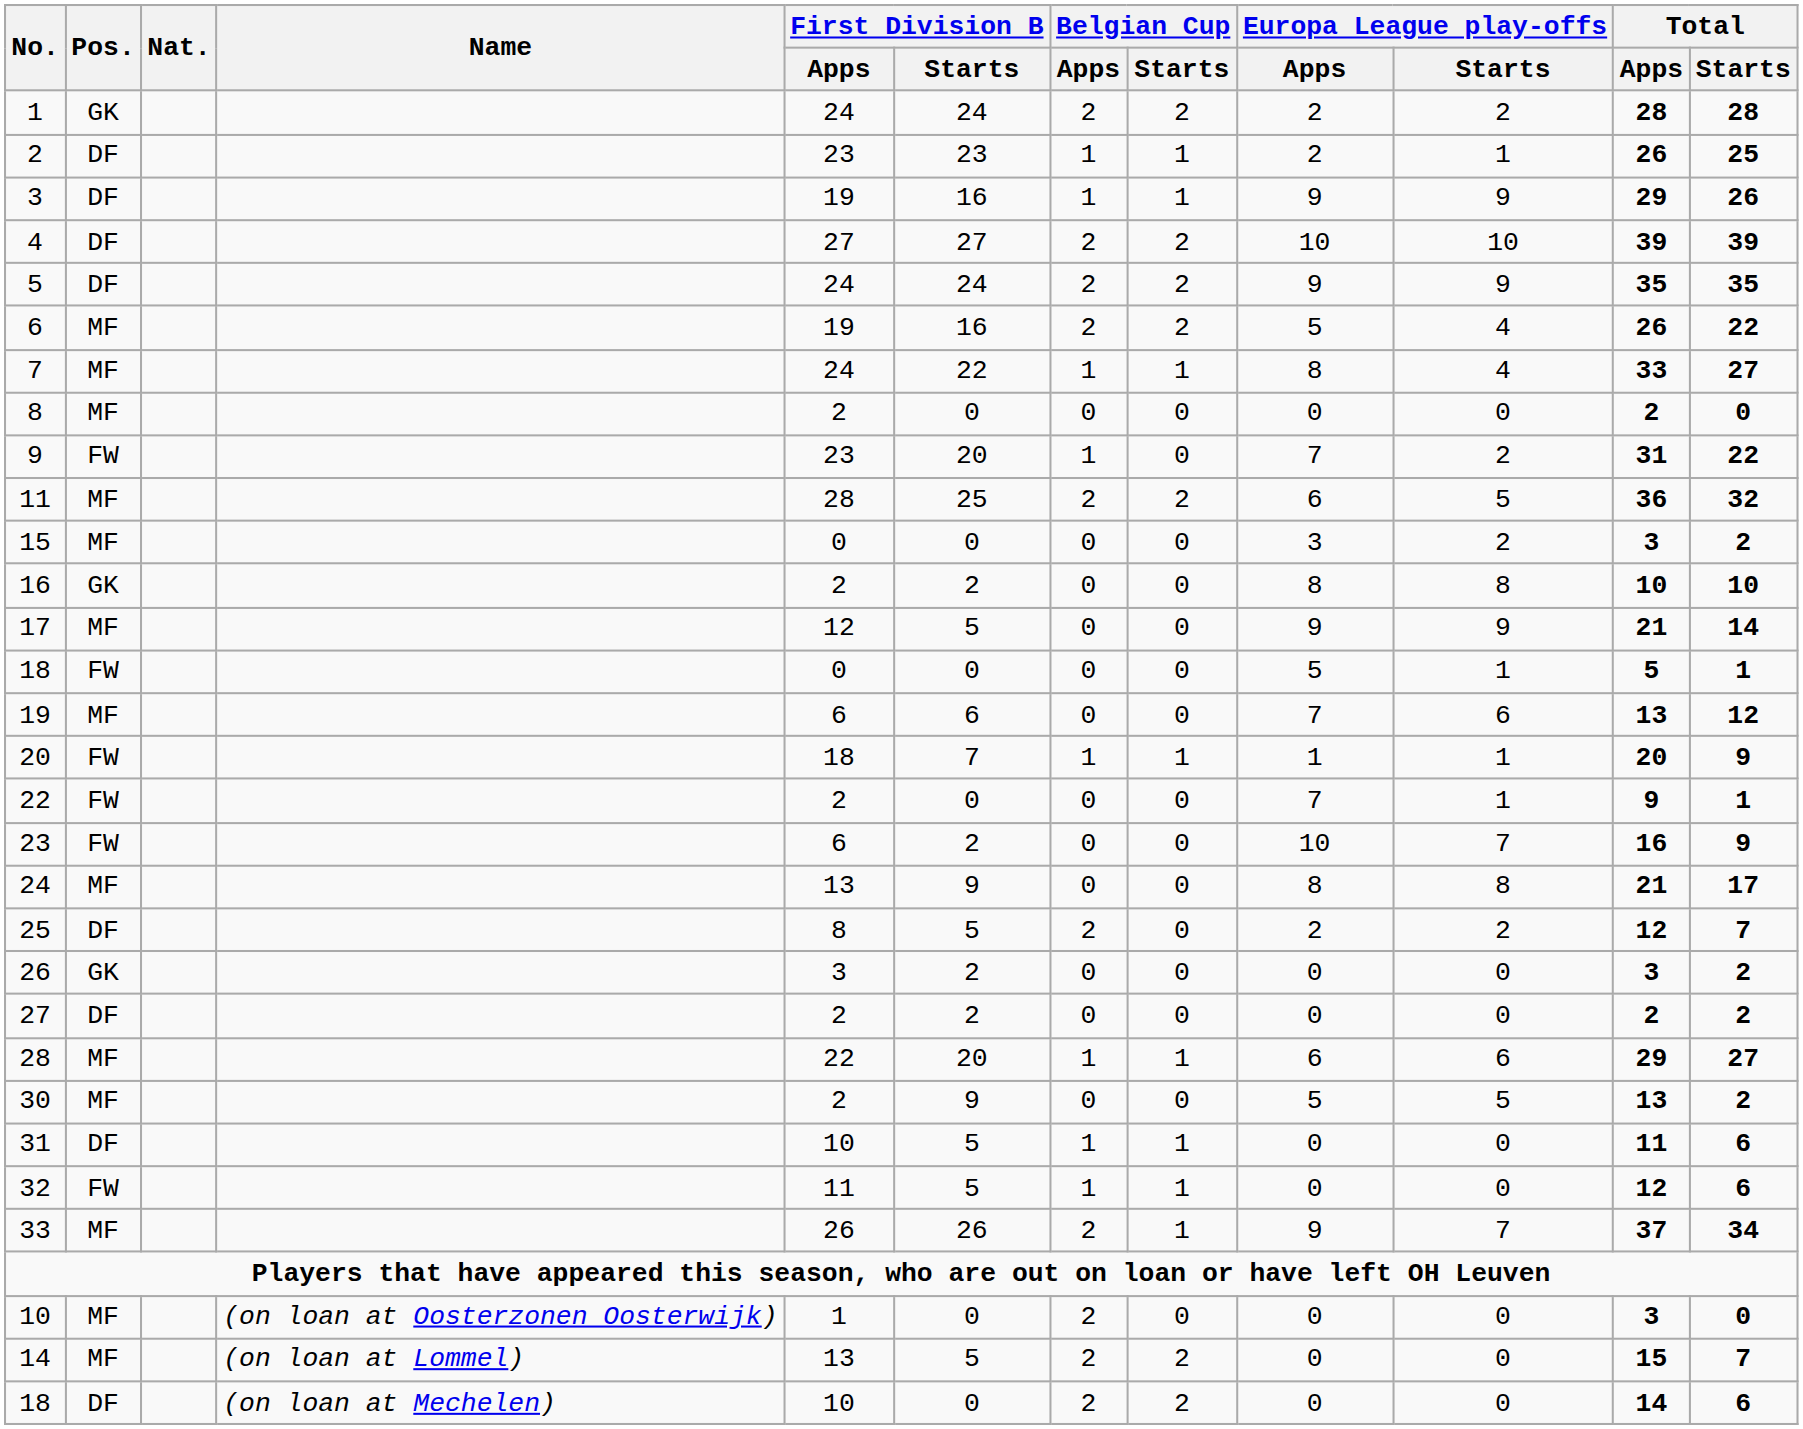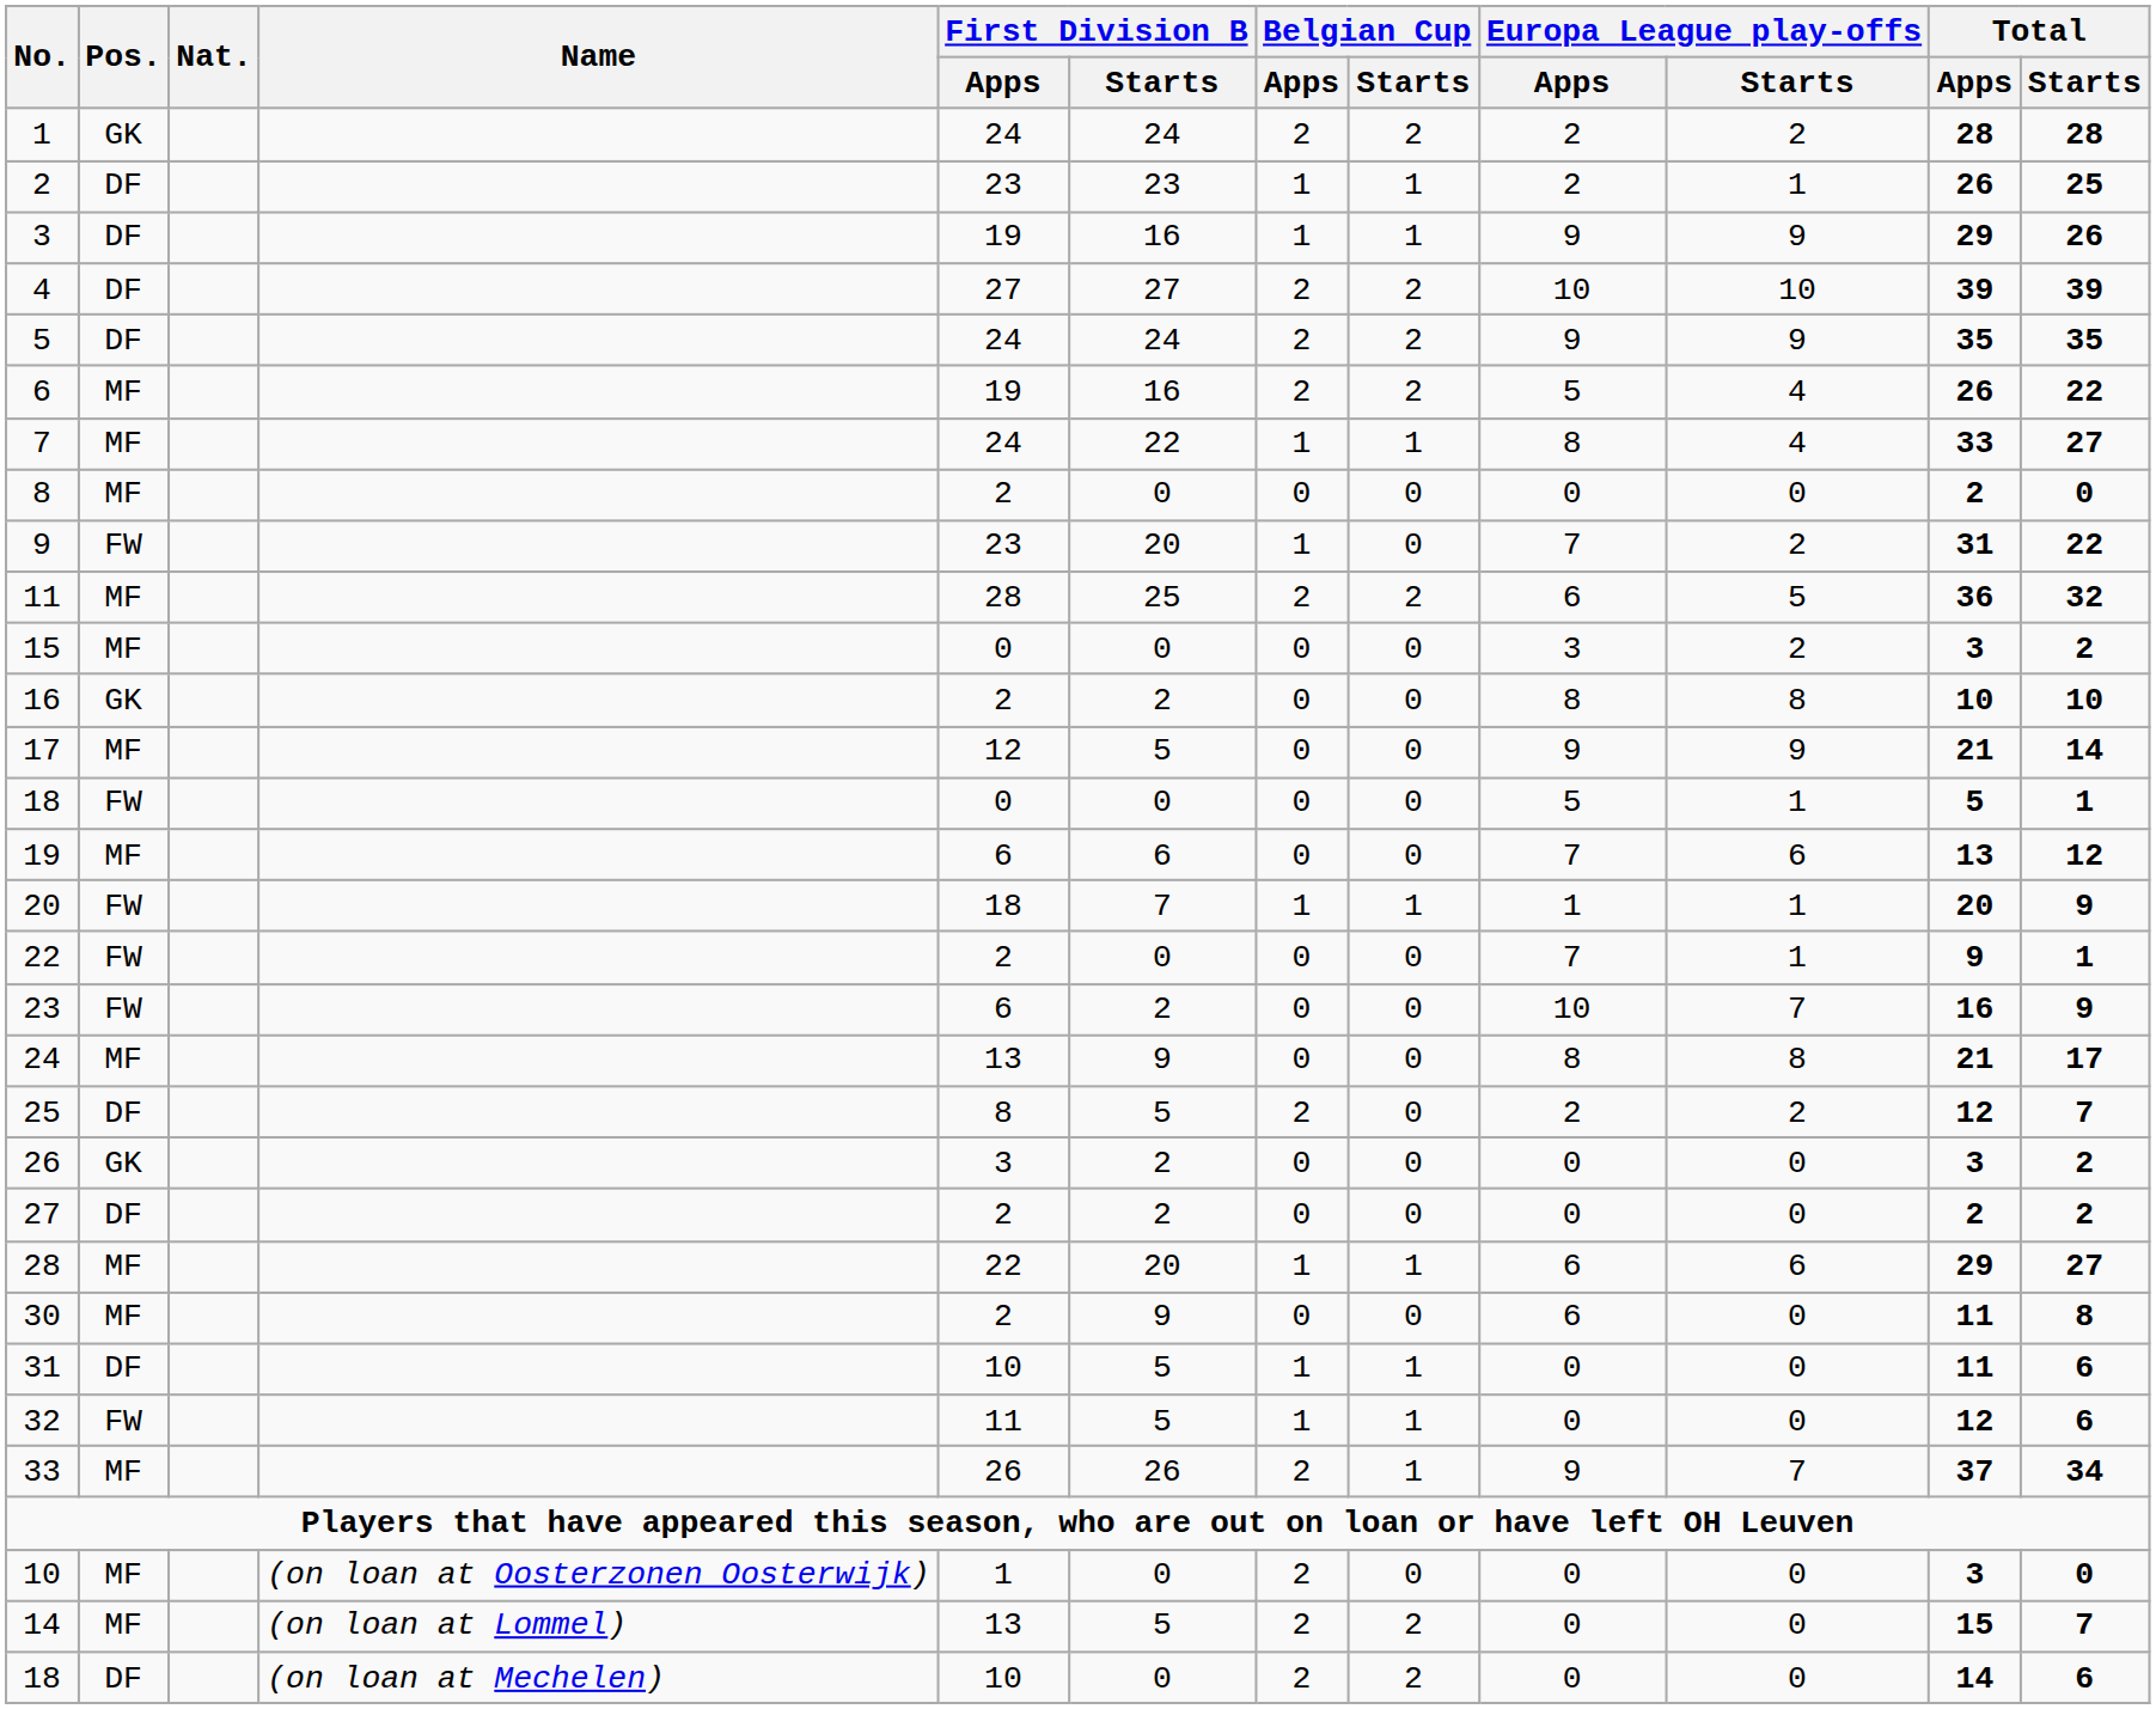 <table class="wikitable sortable" style="text-align:center">
 <tr>
 <th rowspan="2">No.</th>
 <th rowspan="2">Pos.</th>
 <th rowspan="2">Nat.</th>
 <th rowspan="2">Name</th>
 <th colspan="2"><a href='#'>First Division B</a></th>
 <th colspan="2"><a href='#'>Belgian Cup</a></th>
 <th colspan="2"><a href='#'>Europa League play-offs</a></th>
 <th colspan="2">Total</th>
 </tr>
 <tr>
 <th>Apps</th>
 <th>Starts</th>
 <th>Apps</th>
 <th>Starts</th>
 <th>Apps</th>
 <th>Starts</th>
 <th>Apps</th>
 <th>Starts</th>
 </tr>
 <tr>
 <td>1</td>
 <td>GK</td>
 <td></td>
 <td align=left></td>
 <td>24</td>
 <td>24</td>
 <td>2</td>
 <td>2</td>
 <td>2</td>
 <td>2</td>
 <td><strong>28</strong></td>
 <td><strong>28</strong></td>
 </tr>
 <tr>
 <td>2</td>
 <td>DF</td>
 <td></td>
 <td align=left></td>
 <td>23</td>
 <td>23</td>
 <td>1</td>
 <td>1</td>
 <td>2</td>
 <td>1</td>
 <td><strong>26</strong></td>
 <td><strong>25</strong></td>
 </tr>
 <tr>
 <td>3</td>
 <td>DF</td>
 <td></td>
 <td align=left></td>
 <td>19</td>
 <td>16</td>
 <td>1</td>
 <td>1</td>
 <td>9</td>
 <td>9</td>
 <td><strong>29</strong></td>
 <td><strong>26</strong></td>
 </tr>
 <tr>
 <td>4</td>
 <td>DF</td>
 <td></td>
 <td align=left></td>
 <td>27</td>
 <td>27</td>
 <td>2</td>
 <td>2</td>
 <td>10</td>
 <td>10</td>
 <td><strong>39</strong></td>
 <td><strong>39</strong></td>
 </tr>
 <tr>
 <td>5</td>
 <td>DF</td>
 <td></td>
 <td align=left></td>
 <td>24</td>
 <td>24</td>
 <td>2</td>
 <td>2</td>
 <td>9</td>
 <td>9</td>
 <td><strong>35</strong></td>
 <td><strong>35</strong></td>
 </tr>
 <tr>
 <td>6</td>
 <td>MF</td>
 <td></td>
 <td align=left></td>
 <td>19</td>
 <td>16</td>
 <td>2</td>
 <td>2</td>
 <td>5</td>
 <td>4</td>
 <td><strong>26</strong></td>
 <td><strong>22</strong></td>
 </tr>
 <tr>
 <td>7</td>
 <td>MF</td>
 <td></td>
 <td align=left></td>
 <td>24</td>
 <td>22</td>
 <td>1</td>
 <td>1</td>
 <td>8</td>
 <td>4</td>
 <td><strong>33</strong></td>
 <td><strong>27</strong></td>
 </tr>
 <tr>
 <td>8</td>
 <td>MF</td>
 <td></td>
 <td align=left></td>
 <td>2</td>
 <td>0</td>
 <td>0</td>
 <td>0</td>
 <td>0</td>
 <td>0</td>
 <td><strong>2</strong></td>
 <td><strong>0</strong></td>
 </tr>
 <tr>
 <td>9</td>
 <td>FW</td>
 <td></td>
 <td align=left></td>
 <td>23</td>
 <td>20</td>
 <td>1</td>
 <td>0</td>
 <td>7</td>
 <td>2</td>
 <td><strong>31</strong></td>
 <td><strong>22</strong></td>
 </tr>
 <tr>
 <td>11</td>
 <td>MF</td>
 <td></td>
 <td align=left></td>
 <td>28</td>
 <td>25</td>
 <td>2</td>
 <td>2</td>
 <td>6</td>
 <td>5</td>
 <td><strong>36</strong></td>
 <td><strong>32</strong></td>
 </tr>
 <tr>
 <td>15</td>
 <td>MF</td>
 <td></td>
 <td align=left></td>
 <td>0</td>
 <td>0</td>
 <td>0</td>
 <td>0</td>
 <td>3</td>
 <td>2</td>
 <td><strong>3</strong></td>
 <td><strong>2</strong></td>
 </tr>
 <tr>
 <td>16</td>
 <td>GK</td>
 <td></td>
 <td align=left></td>
 <td>2</td>
 <td>2</td>
 <td>0</td>
 <td>0</td>
 <td>8</td>
 <td>8</td>
 <td><strong>10</strong></td>
 <td><strong>10</strong></td>
 </tr>
 <tr>
 <td>17</td>
 <td>MF</td>
 <td></td>
 <td align=left></td>
 <td>12</td>
 <td>5</td>
 <td>0</td>
 <td>0</td>
 <td>9</td>
 <td>9</td>
 <td><strong>21</strong></td>
 <td><strong>14</strong></td>
 </tr>
 <tr>
 <td>18</td>
 <td>FW</td>
 <td></td>
 <td align=left></td>
 <td>0</td>
 <td>0</td>
 <td>0</td>
 <td>0</td>
 <td>5</td>
 <td>1</td>
 <td><strong>5</strong></td>
 <td><strong>1</strong></td>
 </tr>
 <tr>
 <td>19</td>
 <td>MF</td>
 <td></td>
 <td align=left></td>
 <td>6</td>
 <td>6</td>
 <td>0</td>
 <td>0</td>
 <td>7</td>
 <td>6</td>
 <td><strong>13</strong></td>
 <td><strong>12</strong></td>
 </tr>
 <tr>
 <td>20</td>
 <td>FW</td>
 <td></td>
 <td align=left></td>
 <td>18</td>
 <td>7</td>
 <td>1</td>
 <td>1</td>
 <td>1</td>
 <td>1</td>
 <td><strong>20</strong></td>
 <td><strong>9</strong></td>
 </tr>
 <tr>
 <td>22</td>
 <td>FW</td>
 <td></td>
 <td align=left></td>
 <td>2</td>
 <td>0</td>
 <td>0</td>
 <td>0</td>
 <td>7</td>
 <td>1</td>
 <td><strong>9</strong></td>
 <td><strong>1</strong></td>
 </tr>
 <tr>
 <td>23</td>
 <td>FW</td>
 <td></td>
 <td align=left></td>
 <td>6</td>
 <td>2</td>
 <td>0</td>
 <td>0</td>
 <td>10</td>
 <td>7</td>
 <td><strong>16</strong></td>
 <td><strong>9</strong></td>
 </tr>
 <tr>
 <td>24</td>
 <td>MF</td>
 <td></td>
 <td align=left></td>
 <td>13</td>
 <td>9</td>
 <td>0</td>
 <td>0</td>
 <td>8</td>
 <td>8</td>
 <td><strong>21</strong></td>
 <td><strong>17</strong></td>
 </tr>
 <tr>
 <td>25</td>
 <td>DF</td>
 <td></td>
 <td align=left></td>
 <td>8</td>
 <td>5</td>
 <td>2</td>
 <td>0</td>
 <td>2</td>
 <td>2</td>
 <td><strong>12</strong></td>
 <td><strong>7</strong></td>
 </tr>
 <tr>
 <td>26</td>
 <td>GK</td>
 <td></td>
 <td align=left></td>
 <td>3</td>
 <td>2</td>
 <td>0</td>
 <td>0</td>
 <td>0</td>
 <td>0</td>
 <td><strong>3</strong></td>
 <td><strong>2</strong></td>
 </tr>
 <tr>
 <td>27</td>
 <td>DF</td>
 <td></td>
 <td align=left></td>
 <td>2</td>
 <td>2</td>
 <td>0</td>
 <td>0</td>
 <td>0</td>
 <td>0</td>
 <td><strong>2</strong></td>
 <td><strong>2</strong></td>
 </tr>
 <tr>
 <td>28</td>
 <td>MF</td>
 <td></td>
 <td align=left></td>
 <td>22</td>
 <td>20</td>
 <td>1</td>
 <td>1</td>
 <td>6</td>
 <td>6</td>
 <td><strong>29</strong></td>
 <td><strong>27</strong></td>
 </tr>
 <tr>
 <td>30</td>
 <td>MF</td>
 <td></td>
 <td align=left></td>
 <td>2</td>
 <td>9</td>
 <td>0</td>
 <td>0</td>
-<td>5</td>
-<td>5</td>
-<td><strong>13</strong></td>
-<td><strong>2</strong></td>
+<td>6</td>
+<td>0</td>
+<td><strong>11</strong></td>
+<td><strong>8</strong></td>
 </tr>
 <tr>
 <td>31</td>
 <td>DF</td>
 <td></td>
 <td align=left></td>
 <td>10</td>
 <td>5</td>
 <td>1</td>
 <td>1</td>
 <td>0</td>
 <td>0</td>
 <td><strong>11</strong></td>
 <td><strong>6</strong></td>
 </tr>
 <tr>
 <td>32</td>
 <td>FW</td>
 <td></td>
 <td align=left></td>
 <td>11</td>
 <td>5</td>
 <td>1</td>
 <td>1</td>
 <td>0</td>
 <td>0</td>
 <td><strong>12</strong></td>
 <td><strong>6</strong></td>
 </tr>
 <tr>
 <td>33</td>
 <td>MF</td>
 <td></td>
 <td align=left></td>
 <td>26</td>
 <td>26</td>
 <td>2</td>
 <td>1</td>
 <td>9</td>
 <td>7</td>
 <td><strong>37</strong></td>
 <td><strong>34</strong></td>
 </tr>
 <tr>
 <td colspan="14"><strong>Players that have appeared this season, who are out on loan or have left OH Leuven</strong></td>
 </tr>
 <tr>
 <td>10</td>
 <td>MF</td>
 <td></td>
 <td align=left> <em>(on loan at <a href='#'>Oosterzonen Oosterwijk</a>)</em></td>
 <td>1</td>
 <td>0</td>
 <td>2</td>
 <td>0</td>
 <td>0</td>
 <td>0</td>
 <td><strong>3</strong></td>
 <td><strong>0</strong></td>
 </tr>
 <tr>
 <td>14</td>
 <td>MF</td>
 <td></td>
 <td align=left> <em>(on loan at <a href='#'>Lommel</a>)</em></td>
 <td>13</td>
 <td>5</td>
 <td>2</td>
 <td>2</td>
 <td>0</td>
 <td>0</td>
 <td><strong>15</strong></td>
 <td><strong>7</strong></td>
 </tr>
 <tr>
 <td>18</td>
 <td>DF</td>
 <td></td>
 <td align=left> <em>(on loan at <a href='#'>Mechelen</a>)</em></td>
 <td>10</td>
 <td>0</td>
 <td>2</td>
 <td>2</td>
 <td>0</td>
 <td>0</td>
 <td><strong>14</strong></td>
 <td><strong>6</strong></td>
 </tr>
 </table>
